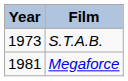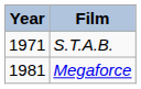 <table class="wikitable" style="font-size:95%;">
 <tr>
 <th style="background:#B0C4DE;">Year</th>
 <th style="background:#B0C4DE;">Film</th>
 </tr>
 <tr>
-<td>1973</td>
+<td>1971</td>
 <td><em>S.T.A.B.</em></td>
 </tr>
 <tr>
 <td>1981</td>
 <td><em><a href='#'>Megaforce</a></em></td>
 </tr>
 </table>
